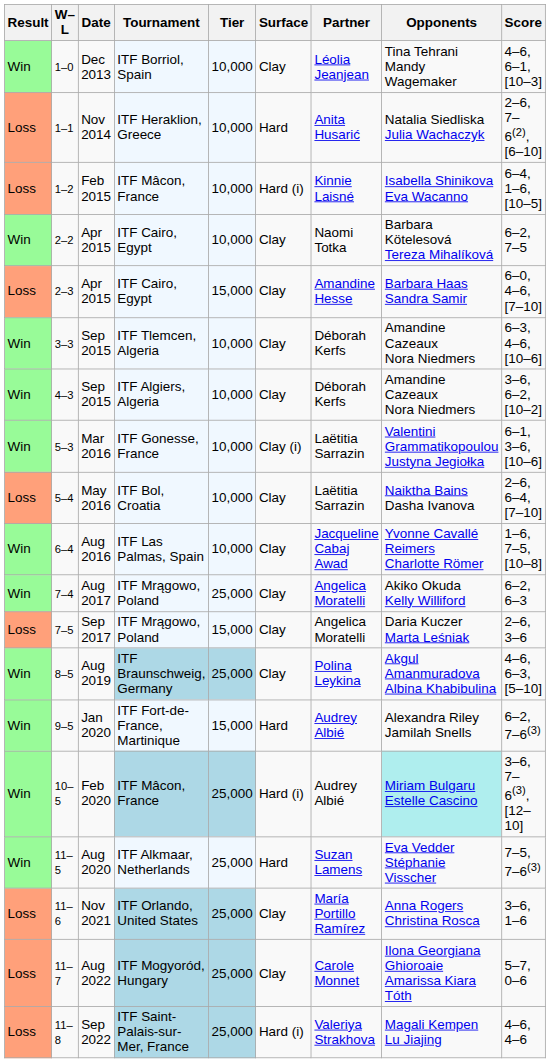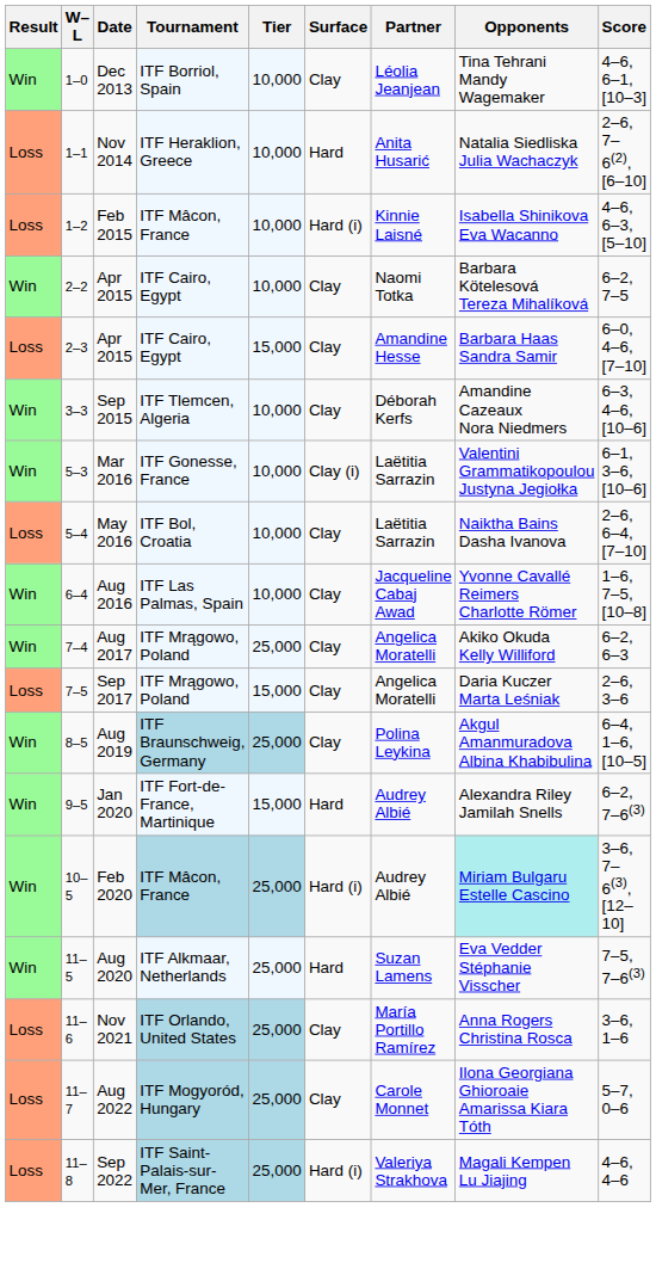 <table class="sortable wikitable">
 <tr>
 <th>Result</th>
 <th class="unsortable">W–L</th>
 <th>Date</th>
 <th>Tournament</th>
 <th>Tier</th>
 <th>Surface</th>
 <th>Partner</th>
 <th>Opponents</th>
 <th class="unsortable">Score</th>
 </tr>
 <tr>
 <td style="background:#98fb98;">Win</td>
 <td><small>1–0</small></td>
 <td>Dec 2013</td>
 <td style="background:#f0f8ff;">ITF Borriol, Spain</td>
 <td style="background:#f0f8ff;">10,000</td>
 <td>Clay</td>
 <td> <a href='#'>Léolia Jeanjean</a></td>
 <td> Tina Tehrani <br>  Mandy Wagemaker</td>
 <td>4–6, 6–1, [10–3]</td>
 </tr>
 <tr>
 <td style="background:#ffa07a;">Loss</td>
 <td><small>1–1</small></td>
 <td>Nov 2014</td>
 <td style="background:#f0f8ff;">ITF Heraklion, Greece</td>
 <td style="background:#f0f8ff;">10,000</td>
 <td>Hard</td>
 <td> <a href='#'>Anita Husarić</a></td>
 <td> Natalia Siedliska <br>  <a href='#'>Julia Wachaczyk</a></td>
 <td>2–6, 7–6<sup>(2)</sup>, [6–10]</td>
 </tr>
 <tr>
 <td bgcolor="FFA07A">Loss</td>
 <td><small>1–2</small></td>
 <td>Feb 2015</td>
 <td style="background:#f0f8ff;">ITF Mâcon, France</td>
 <td style="background:#f0f8ff;">10,000</td>
 <td>Hard (i)</td>
 <td> <a href='#'>Kinnie Laisné</a></td>
 <td> <a href='#'>Isabella Shinikova</a> <br>  <a href='#'>Eva Wacanno</a></td>
-<td>6–4, 1–6, [10–5]</td>
+<td>4–6, 6–3, [5–10]</td>
 </tr>
 <tr>
 <td style="background:#98fb98;">Win</td>
 <td><small>2–2</small></td>
 <td>Apr 2015</td>
 <td style="background:#f0f8ff;">ITF Cairo, Egypt</td>
 <td style="background:#f0f8ff;">10,000</td>
 <td>Clay</td>
 <td> Naomi Totka</td>
 <td> Barbara Kötelesová <br>  <a href='#'>Tereza Mihalíková</a></td>
 <td>6–2, 7–5</td>
 </tr>
 <tr>
 <td style="background:#ffa07a;">Loss</td>
 <td><small>2–3</small></td>
 <td>Apr 2015</td>
 <td style="background:#f0f8ff;">ITF Cairo, Egypt</td>
 <td style="background:#f0f8ff;">15,000</td>
 <td>Clay</td>
 <td> <a href='#'>Amandine Hesse</a></td>
 <td> <a href='#'>Barbara Haas</a> <br>  <a href='#'>Sandra Samir</a></td>
 <td>6–0, 4–6, [7–10]</td>
 </tr>
 <tr>
 <td style="background:#98fb98;">Win</td>
 <td><small>3–3</small></td>
 <td>Sep 2015</td>
 <td style="background:#f0f8ff;">ITF Tlemcen, Algeria</td>
 <td style="background:#f0f8ff;">10,000</td>
 <td>Clay</td>
 <td> Déborah Kerfs</td>
 <td> Amandine Cazeaux <br>  Nora Niedmers</td>
 <td>6–3, 4–6, [10–6]</td>
-</tr>
-<tr>
-<td style="background:#98fb98;">Win</td>
-<td><small>4–3</small></td>
-<td>Sep 2015</td>
-<td style="background:#f0f8ff;">ITF Algiers, Algeria</td>
-<td style="background:#f0f8ff;">10,000</td>
-<td>Clay</td>
-<td> Déborah Kerfs</td>
-<td> Amandine Cazeaux <br>  Nora Niedmers</td>
-<td>3–6, 6–2, [10–2]</td>
 </tr>
 <tr>
 <td style="background:#98fb98;">Win</td>
 <td><small>5–3</small></td>
 <td>Mar 2016</td>
 <td style="background:#f0f8ff;">ITF Gonesse, France</td>
 <td style="background:#f0f8ff;">10,000</td>
 <td>Clay (i)</td>
 <td> Laëtitia Sarrazin</td>
 <td> <a href='#'>Valentini Grammatikopoulou</a> <br>  <a href='#'>Justyna Jegiołka</a></td>
 <td>6–1, 3–6, [10–6]</td>
 </tr>
 <tr>
 <td style="background:#ffa07a;">Loss</td>
 <td><small>5–4</small></td>
 <td>May 2016</td>
 <td style="background:#f0f8ff;">ITF Bol, Croatia</td>
 <td style="background:#f0f8ff;">10,000</td>
 <td>Clay</td>
 <td> Laëtitia Sarrazin</td>
 <td> <a href='#'>Naiktha Bains</a> <br>  Dasha Ivanova</td>
 <td>2–6, 6–4, [7–10]</td>
 </tr>
 <tr>
 <td style="background:#98fb98;">Win</td>
 <td><small>6–4</small></td>
 <td>Aug 2016</td>
 <td style="background:#f0f8ff;">ITF Las Palmas, Spain</td>
 <td style="background:#f0f8ff;">10,000</td>
 <td>Clay</td>
 <td> <a href='#'>Jacqueline Cabaj Awad</a></td>
 <td> <a href='#'>Yvonne Cavallé Reimers</a> <br>  <a href='#'>Charlotte Römer</a></td>
 <td>1–6, 7–5, [10–8]</td>
 </tr>
 <tr>
 <td style="background:#98fb98;">Win</td>
 <td><small>7–4</small></td>
 <td>Aug 2017</td>
 <td style="background:#f0f8ff;">ITF Mrągowo, Poland</td>
 <td style="background:#f0f8ff;">25,000</td>
 <td>Clay</td>
 <td> <a href='#'>Angelica Moratelli</a></td>
 <td> Akiko Okuda <br>  <a href='#'>Kelly Williford</a></td>
 <td>6–2, 6–3</td>
 </tr>
 <tr>
 <td style="background:#ffa07a;">Loss</td>
 <td><small>7–5</small></td>
 <td>Sep 2017</td>
 <td style="background:#f0f8ff;">ITF Mrągowo, Poland</td>
 <td style="background:#f0f8ff;">15,000</td>
 <td>Clay</td>
 <td> Angelica Moratelli</td>
 <td> Daria Kuczer <br>  <a href='#'>Marta Leśniak</a></td>
 <td>2–6, 3–6</td>
 </tr>
 <tr>
 <td style="background:#98fb98;">Win</td>
 <td><small>8–5</small></td>
 <td>Aug 2019</td>
 <td style="background:lightblue;">ITF Braunschweig, Germany</td>
 <td style="background:lightblue;">25,000</td>
 <td>Clay</td>
 <td> <a href='#'>Polina Leykina</a></td>
 <td> <a href='#'>Akgul Amanmuradova</a> <br>  <a href='#'>Albina Khabibulina</a></td>
-<td>4–6, 6–3, [5–10]</td>
+<td>6–4, 1–6, [10–5]</td>
 </tr>
 <tr>
 <td style="background:#98fb98;">Win</td>
 <td><small>9–5</small></td>
 <td>Jan 2020</td>
 <td style="background:#f0f8ff;">ITF Fort-de-France, Martinique</td>
 <td style="background:#f0f8ff;">15,000</td>
 <td>Hard</td>
 <td> <a href='#'>Audrey Albié</a></td>
 <td> Alexandra Riley <br>  Jamilah Snells</td>
 <td>6–2, 7–6<sup>(3)</sup></td>
 </tr>
 <tr>
 <td style="background:#98fb98;">Win</td>
 <td><small>10–5</small></td>
 <td>Feb 2020</td>
 <td style="background:lightblue;">ITF Mâcon, France</td>
 <td style="background:lightblue;">25,000</td>
 <td>Hard (i)</td>
 <td> Audrey Albié</td>
 <td style="background: paleturquoise;"> <a href='#'>Miriam Bulgaru</a> <br>  <a href='#'>Estelle Cascino</a></td>
 <td>3–6, 7–6<sup>(3)</sup>, [12–10]</td>
 </tr>
 <tr>
 <td style="background:#98fb98;">Win</td>
 <td><small>11–5</small></td>
 <td>Aug 2020</td>
 <td style="background:#f0f8ff;">ITF Alkmaar, Netherlands</td>
 <td style="background:#f0f8ff;">25,000</td>
 <td>Hard</td>
 <td> <a href='#'>Suzan Lamens</a></td>
 <td> <a href='#'>Eva Vedder</a> <br>  <a href='#'>Stéphanie Visscher</a></td>
 <td>7–5, 7–6<sup>(3)</sup></td>
 </tr>
 <tr>
 <td style="background:#ffa07a;">Loss</td>
 <td><small>11–6</small></td>
 <td>Nov 2021</td>
 <td style="background:lightblue;">ITF Orlando, United States</td>
 <td style="background:lightblue;">25,000</td>
 <td>Clay</td>
 <td> <a href='#'>María Portillo Ramírez</a></td>
 <td> <a href='#'>Anna Rogers</a> <br>  <a href='#'>Christina Rosca</a></td>
 <td>3–6, 1–6</td>
 </tr>
 <tr>
 <td style="background:#ffa07a;">Loss</td>
 <td><small>11–7</small></td>
 <td>Aug 2022</td>
 <td style="background:lightblue;">ITF Mogyoród, Hungary</td>
 <td style="background:lightblue;">25,000</td>
 <td>Clay</td>
 <td> <a href='#'>Carole Monnet</a></td>
 <td> <a href='#'>Ilona Georgiana Ghioroaie</a> <br>  <a href='#'>Amarissa Kiara Tóth</a></td>
 <td>5–7, 0–6</td>
 </tr>
 <tr>
 <td style="background:#ffa07a;">Loss</td>
 <td><small>11–8</small></td>
 <td>Sep 2022</td>
 <td style="background:lightblue;">ITF Saint-Palais-sur-Mer, France</td>
 <td style="background:lightblue;">25,000</td>
 <td>Hard (i)</td>
 <td> <a href='#'>Valeriya Strakhova</a></td>
 <td> <a href='#'>Magali Kempen</a> <br>  <a href='#'>Lu Jiajing</a></td>
 <td>4–6, 4–6</td>
 </tr>
 </table>
